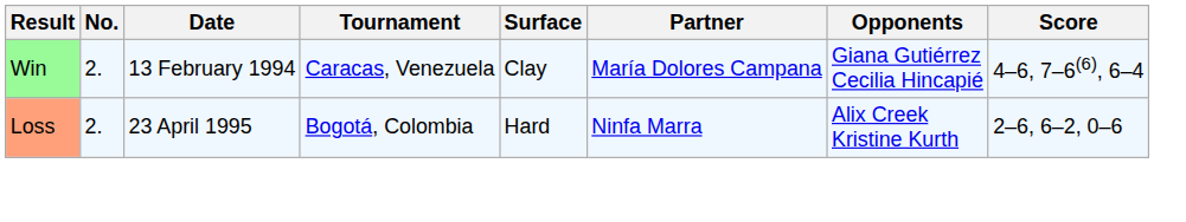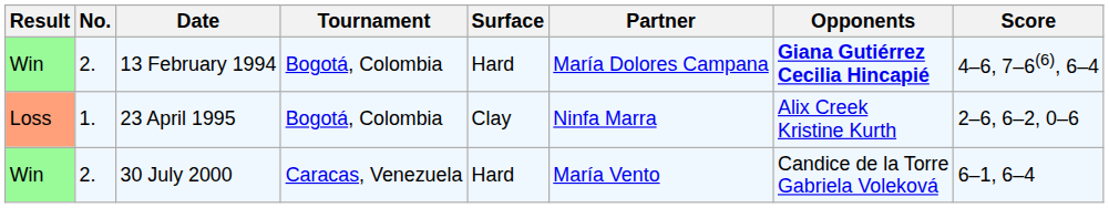 <table class="sortable wikitable" style=font-size:97%>
 <tr>
 <th>Result</th>
 <th>No.</th>
 <th>Date</th>
 <th>Tournament</th>
 <th>Surface</th>
 <th>Partner</th>
 <th>Opponents</th>
 <th>Score</th>
 </tr>
 <tr style="background:#f0f8ff;">
 <td style="background:#98fb98;">Win</td>
 <td>2.</td>
 <td>13 February 1994</td>
-<td><a href='#'>Caracas</a>, Venezuela</td>
-<td>Clay</td>
+<td><a href='#'>Bogotá</a>, Colombia</td>
+<td>Hard</td>
 <td> <a href='#'>María Dolores Campana</a></td>
-<td> <a href='#'>Giana Gutiérrez</a> <br>  <a href='#'>Cecilia Hincapié</a></td>
+<td><strong> <a href='#'>Giana Gutiérrez</a> <br>  <a href='#'>Cecilia Hincapié</a></strong></td>
 <td>4–6, 7–6<sup>(6)</sup>, 6–4</td>
 </tr>
 <tr style="background:#f0f8ff;">
 <td style="background:#ffa07a;">Loss</td>
-<td>2.</td>
+<td>1.</td>
 <td>23 April 1995</td>
 <td><a href='#'>Bogotá</a>, Colombia</td>
-<td>Hard</td>
+<td>Clay</td>
 <td> <a href='#'>Ninfa Marra</a></td>
 <td> <a href='#'>Alix Creek</a> <br>  <a href='#'>Kristine Kurth</a></td>
 <td>2–6, 6–2, 0–6</td>
 </tr>
+<tr style="background:#f0f8ff;">
+<td style="background:#98fb98;">Win</td>
+<td>2.</td>
+<td>30 July 2000</td>
+<td><a href='#'>Caracas</a>, Venezuela</td>
+<td>Hard</td>
+<td> <a href='#'>María Vento</a></td>
+<td> Candice de la Torre <br>  <a href='#'>Gabriela Voleková</a></td>
+<td>6–1, 6–4</td>
+</tr>
 </table>
